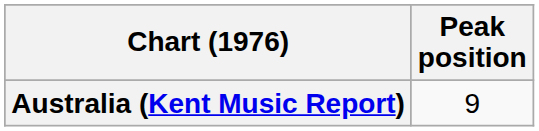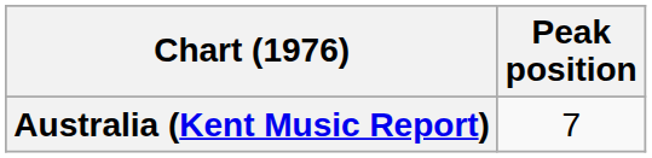 <table class="wikitable sortable plainrowheaders" style="text-align:center">
 <tr>
 <th>Chart (1976)</th>
 <th>Peak<br>position</th>
 </tr>
 <tr>
 <th scope="row">Australia (<a href='#'>Kent Music Report</a>)</th>
-<td>9</td>
+<td>7</td>
 </tr>
 </table>
